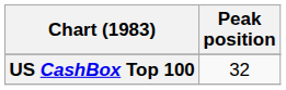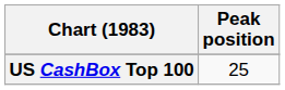 <table class="wikitable plainrowheaders sortable">
 <tr>
 <th>Chart (1983)</th>
 <th>Peak<br>position</th>
 </tr>
 <tr>
 </tr>
 <tr>
 </tr>
 <tr>
 </tr>
 <tr>
 </tr>
 <tr>
 <th scope="row">US <a href='#'><em>CashBox</em></a> Top 100</th>
-<td align="center">32</td>
+<td align="center">25</td>
 </tr>
 <tr>
 </tr>
 </table>
